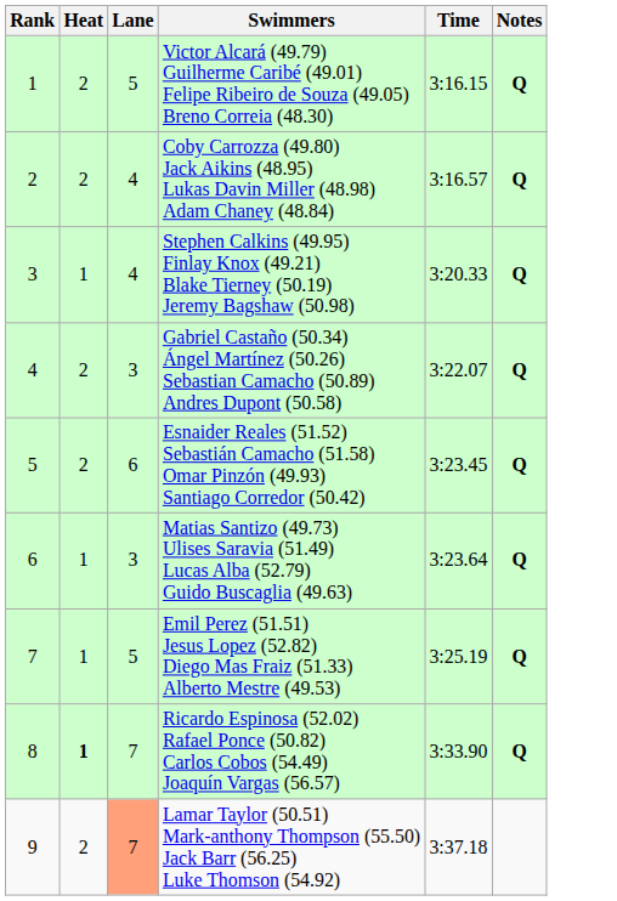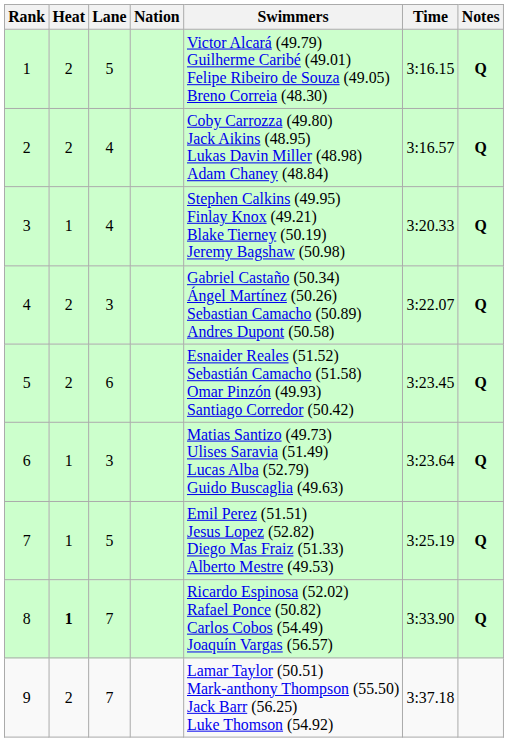 <table class="wikitable sortable" style="text-align:center">
 <tr>
 <th>Rank</th>
 <th>Heat</th>
 <th>Lane</th>
+<th>Nation</th>
 <th>Swimmers</th>
 <th>Time</th>
 <th>Notes</th>
 </tr>
 <tr bgcolor="ccffcc">
 <td>1</td>
 <td>2</td>
 <td>5</td>
+<td align="left"></td>
 <td align="left"><a href='#'>Victor Alcará</a> (49.79)<br><a href='#'>Guilherme Caribé</a> (49.01)<br><a href='#'>Felipe Ribeiro de Souza</a> (49.05)<br><a href='#'>Breno Correia</a> (48.30)</td>
 <td>3:16.15</td>
 <td><strong>Q</strong></td>
 </tr>
 <tr bgcolor="ccffcc">
 <td>2</td>
 <td>2</td>
 <td>4</td>
+<td align="left"></td>
 <td align="left"><a href='#'>Coby Carrozza</a> (49.80)<br><a href='#'>Jack Aikins</a> (48.95)<br><a href='#'>Lukas Davin Miller</a> (48.98)<br><a href='#'>Adam Chaney</a> (48.84)</td>
 <td>3:16.57</td>
 <td><strong>Q</strong></td>
 </tr>
 <tr bgcolor="ccffcc">
 <td>3</td>
 <td>1</td>
 <td>4</td>
+<td align="left"></td>
 <td align="left"><a href='#'>Stephen Calkins</a> (49.95)<br><a href='#'>Finlay Knox</a> (49.21)<br><a href='#'>Blake Tierney</a> (50.19)<br><a href='#'>Jeremy Bagshaw</a> (50.98)</td>
 <td>3:20.33</td>
 <td><strong>Q</strong></td>
 </tr>
 <tr bgcolor="ccffcc">
 <td>4</td>
 <td>2</td>
 <td>3</td>
+<td align="left"></td>
 <td align="left"><a href='#'>Gabriel Castaño</a> (50.34)<br><a href='#'>Ángel Martínez</a> (50.26)<br><a href='#'>Sebastian Camacho</a> (50.89)<br><a href='#'>Andres Dupont</a> (50.58)</td>
 <td>3:22.07</td>
 <td><strong>Q</strong></td>
 </tr>
 <tr bgcolor="ccffcc">
 <td>5</td>
 <td>2</td>
 <td>6</td>
+<td align="left"></td>
 <td align="left"><a href='#'>Esnaider Reales</a> (51.52)<br><a href='#'>Sebastián Camacho</a> (51.58)<br><a href='#'>Omar Pinzón</a> (49.93)<br><a href='#'>Santiago Corredor</a> (50.42)</td>
 <td>3:23.45</td>
 <td><strong>Q</strong></td>
 </tr>
 <tr bgcolor="ccffcc">
 <td>6</td>
 <td>1</td>
 <td>3</td>
+<td align="left"></td>
 <td align="left"><a href='#'>Matias Santizo</a> (49.73)<br><a href='#'>Ulises Saravia</a> (51.49)<br><a href='#'>Lucas Alba</a> (52.79)<br><a href='#'>Guido Buscaglia</a> (49.63)</td>
 <td>3:23.64</td>
 <td><strong>Q</strong></td>
 </tr>
 <tr bgcolor="ccffcc">
 <td>7</td>
 <td>1</td>
 <td>5</td>
+<td align="left"></td>
 <td align="left"><a href='#'>Emil Perez</a> (51.51)<br><a href='#'>Jesus Lopez</a> (52.82)<br><a href='#'>Diego Mas Fraiz</a> (51.33)<br><a href='#'>Alberto Mestre</a> (49.53)</td>
 <td>3:25.19</td>
 <td><strong>Q</strong></td>
 </tr>
 <tr bgcolor="ccffcc">
 <td>8</td>
 <td><strong>1</strong></td>
 <td>7</td>
+<td align="left"></td>
 <td align="left"><a href='#'>Ricardo Espinosa</a> (52.02)<br><a href='#'>Rafael Ponce</a> (50.82)<br><a href='#'>Carlos Cobos</a> (54.49)<br><a href='#'>Joaquín Vargas</a> (56.57)</td>
 <td>3:33.90</td>
 <td><strong>Q</strong></td>
 </tr>
 <tr>
 <td>9</td>
 <td>2</td>
-<td style="background: lightsalmon;">7</td>
+<td>7</td>
+<td align="left"></td>
 <td align="left"><a href='#'>Lamar Taylor</a> (50.51)<br><a href='#'>Mark-anthony Thompson</a> (55.50)<br><a href='#'>Jack Barr</a> (56.25)<br><a href='#'>Luke Thomson</a> (54.92)</td>
 <td>3:37.18</td>
 <td></td>
 </tr>
 </table>
